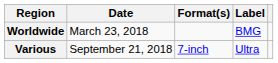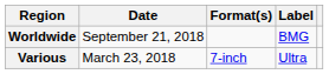 <table class="wikitable plainrowheaders">
 <tr>
 <th scope="col">Region</th>
 <th scope="col">Date</th>
 <th scope="col">Format(s)</th>
 <th scope="col">Label</th>
 <th scope="col"></th>
 </tr>
 <tr>
 <th scope="row">Worldwide</th>
-<td>March 23, 2018</td>
+<td>September 21, 2018</td>
 <td></td>
 <td><a href='#'>BMG</a></td>
 <td style="text-align:center;"></td>
 </tr>
 <tr>
 <th scope="row">Various</th>
-<td>September 21, 2018</td>
+<td>March 23, 2018</td>
 <td><a href='#'>7-inch</a></td>
 <td><a href='#'>Ultra</a></td>
 <td style="text-align:center;"></td>
 </tr>
 </table>
